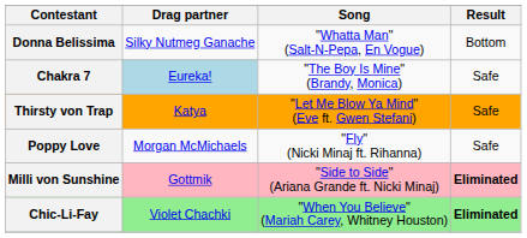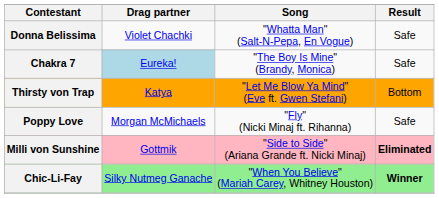 <table class="wikitable plainrowheaders" style="text-align:center;">
 <tr>
 </tr>
 <tr>
 <th scope="col">Contestant</th>
 <th scope="col">Drag partner</th>
 <th scope="col">Song</th>
 <th scope="col">Result</th>
 </tr>
 <tr>
 <th>Donna Belissima</th>
-<td nowrap><a href='#'>Silky Nutmeg Ganache</a></td>
+<td><a href='#'>Violet Chachki</a></td>
 <td>"<a href='#'>Whatta Man</a>"<br>(<a href='#'>Salt-N-Pepa</a>, <a href='#'>En Vogue</a>)</td>
-<td>Bottom</td>
+<td>Safe</td>
 </tr>
 <tr>
 <th>Chakra 7</th>
 <td style="background: lightblue;"><a href='#'>Eureka!</a></td>
 <td>"<a href='#'>The Boy Is Mine</a>"<br>(<a href='#'>Brandy</a>, <a href='#'>Monica</a>)</td>
 <td>Safe</td>
 </tr>
 <tr bgcolor="orange"|>
 <th>Thirsty von Trap</th>
 <td><a href='#'>Katya</a></td>
 <td>"<a href='#'>Let Me Blow Ya Mind</a>"<br>(<a href='#'>Eve</a> ft. <a href='#'>Gwen Stefani</a>)</td>
-<td>Safe</td>
+<td>Bottom</td>
 </tr>
 <tr>
 <th>Poppy Love</th>
 <td><a href='#'>Morgan McMichaels</a></td>
 <td>"<a href='#'>Fly</a>"<br>(Nicki Minaj ft. Rihanna)</td>
 <td>Safe</td>
 </tr>
 <tr bgcolor="lightpink">
 <th nowrap>Milli von Sunshine</th>
 <td><a href='#'>Gottmik</a></td>
 <td>"<a href='#'>Side to Side</a>"<br>(Ariana Grande ft. Nicki Minaj)</td>
 <td><strong>Eliminated</strong></td>
 </tr>
 <tr bgcolor="lightgreen">
 <th>Chic-Li-Fay</th>
-<td><a href='#'>Violet Chachki</a></td>
+<td nowrap><a href='#'>Silky Nutmeg Ganache</a></td>
 <td nowrap>"<a href='#'>When You Believe</a>"<br>(<a href='#'>Mariah Carey</a>, Whitney Houston)</td>
-<td><strong>Eliminated</strong></td>
+<td><strong>Winner</strong></td>
 </tr>
 <tr>
 </tr>
 </table>
